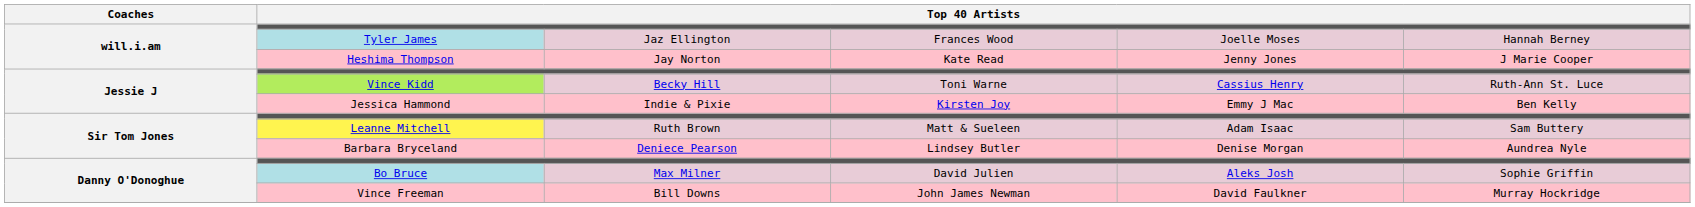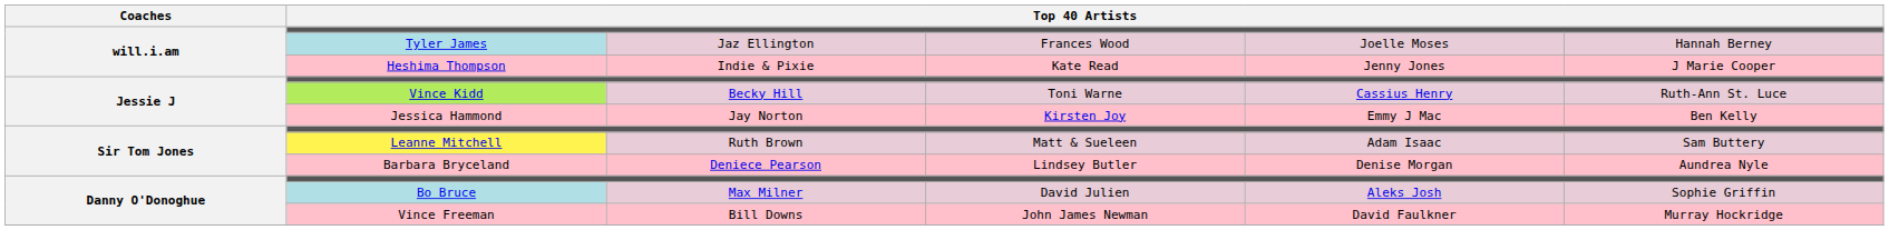 <table class="wikitable" style="text-align:center; line-height:17px; width:100%;">
 <tr>
 <th scope="col" width="15%">Coaches</th>
 <th scope="col" width="85%" colspan="5">Top 40 Artists</th>
 </tr>
 <tr>
 <th rowspan="3">will.i.am</th>
 <td colspan="5" style="background:#555555;"></td>
 </tr>
 <tr>
 <td style="background:#B0E0E6" width="17%"><a href='#'>Tyler James</a></td>
 <td style="background:#E8CCD7" width="17%">Jaz Ellington</td>
 <td style="background:#E8CCD7" width="17%">Frances Wood</td>
 <td style="background:#E8CCD7" width="17%">Joelle Moses</td>
 <td style="background:#E8CCD7">Hannah Berney</td>
 </tr>
 <tr>
 <td style="background:pink"><a href='#'>Heshima Thompson</a></td>
-<td style="background:pink">Jay Norton</td>
+<td style="background:pink">Indie & Pixie</td>
 <td style="background:pink">Kate Read</td>
 <td style="background:pink">Jenny Jones</td>
 <td style="background:pink">J Marie Cooper</td>
 </tr>
 <tr>
 <th rowspan="3">Jessie J</th>
 <td colspan="5" style="background:#555555;"></td>
 </tr>
 <tr>
 <td style="background:#B2EC5D"><a href='#'>Vince Kidd</a></td>
 <td style="background:#E8CCD7"><a href='#'>Becky Hill</a></td>
 <td style="background:#E8CCD7">Toni Warne</td>
 <td style="background:#E8CCD7"><a href='#'>Cassius Henry</a></td>
 <td style="background:#E8CCD7">Ruth-Ann St. Luce</td>
 </tr>
 <tr>
 <td style="background:pink">Jessica Hammond</td>
-<td style="background:pink">Indie & Pixie</td>
+<td style="background:pink">Jay Norton</td>
 <td style="background:pink"><a href='#'>Kirsten Joy</a></td>
 <td style="background:pink">Emmy J Mac</td>
 <td style="background:pink">Ben Kelly</td>
 </tr>
 <tr>
 <th rowspan="3">Sir Tom Jones</th>
 <td colspan="5" style="background:#555555;"></td>
 </tr>
 <tr>
 <td style="background:#FFF44F"><a href='#'>Leanne Mitchell</a></td>
 <td style="background:#E8CCD7">Ruth Brown</td>
 <td style="background:#E8CCD7">Matt & Sueleen</td>
 <td style="background:#E8CCD7">Adam Isaac</td>
 <td style="background:#E8CCD7">Sam Buttery</td>
 </tr>
 <tr>
 <td style="background:pink">Barbara Bryceland</td>
 <td style="background:pink"><a href='#'>Deniece Pearson</a></td>
 <td style="background:pink">Lindsey Butler</td>
 <td style="background:pink">Denise Morgan</td>
 <td style="background:pink">Aundrea Nyle</td>
 </tr>
 <tr>
 <th rowspan="3">Danny O'Donoghue</th>
 <td colspan="5" style="background:#555555;"></td>
 </tr>
 <tr>
 <td style="background:#B0E0E6"><a href='#'>Bo Bruce</a></td>
 <td style="background:#E8CCD7"><a href='#'>Max Milner</a></td>
 <td style="background:#E8CCD7">David Julien</td>
 <td style="background:#E8CCD7"><a href='#'>Aleks Josh</a></td>
 <td style="background:#E8CCD7" width="17%">Sophie Griffin</td>
 </tr>
 <tr>
 <td style="background:pink">Vince Freeman</td>
 <td style="background:pink">Bill Downs</td>
 <td style="background:pink">John James Newman</td>
 <td style="background:pink">David Faulkner</td>
 <td style="background:pink">Murray Hockridge</td>
 </tr>
 <tr>
 </tr>
 </table>
